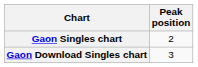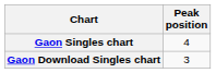 <table class="wikitable sortable plainrowheaders">
 <tr>
 <th>Chart</th>
 <th>Peak<br>position</th>
 </tr>
 <tr>
 <th scope=row><a href='#'>Gaon</a> Singles chart</th>
-<td align="center">2</td>
+<td align="center">4</td>
 </tr>
 <tr>
 <th scope=row><a href='#'>Gaon</a> Download Singles chart</th>
 <td align="center">3</td>
 </tr>
 </table>
